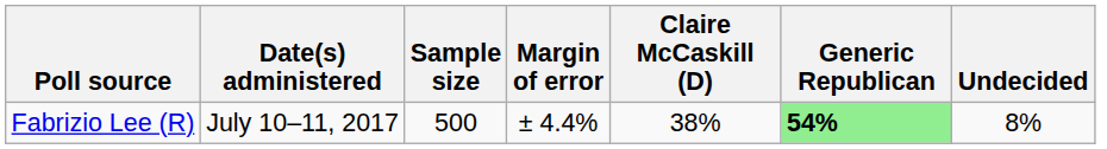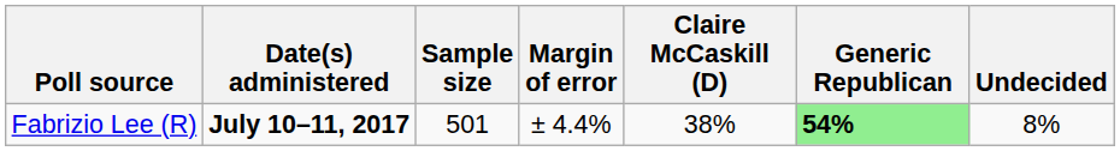 <table class="wikitable">
 <tr valign=bottom>
 <th>Poll source</th>
 <th>Date(s)<br>administered</th>
 <th>Sample<br>size</th>
 <th>Margin<br>of error</th>
 <th style="width:100px;">Claire<br>McCaskill (D)</th>
 <th style="width:100px;">Generic<br>Republican</th>
 <th>Undecided</th>
 </tr>
 <tr>
 <td><a href='#'>Fabrizio Lee (R)</a></td>
-<td align=center>July 10–11, 2017</td>
-<td align=center>500</td>
+<td align=center><strong>July 10–11, 2017</strong></td>
+<td align=center>501</td>
 <td align=center>± 4.4%</td>
 <td align=center>38%</td>
 <td style="background: lightgreen;"><strong>54%</strong></td>
 <td align=center>8%</td>
 </tr>
 </table>
